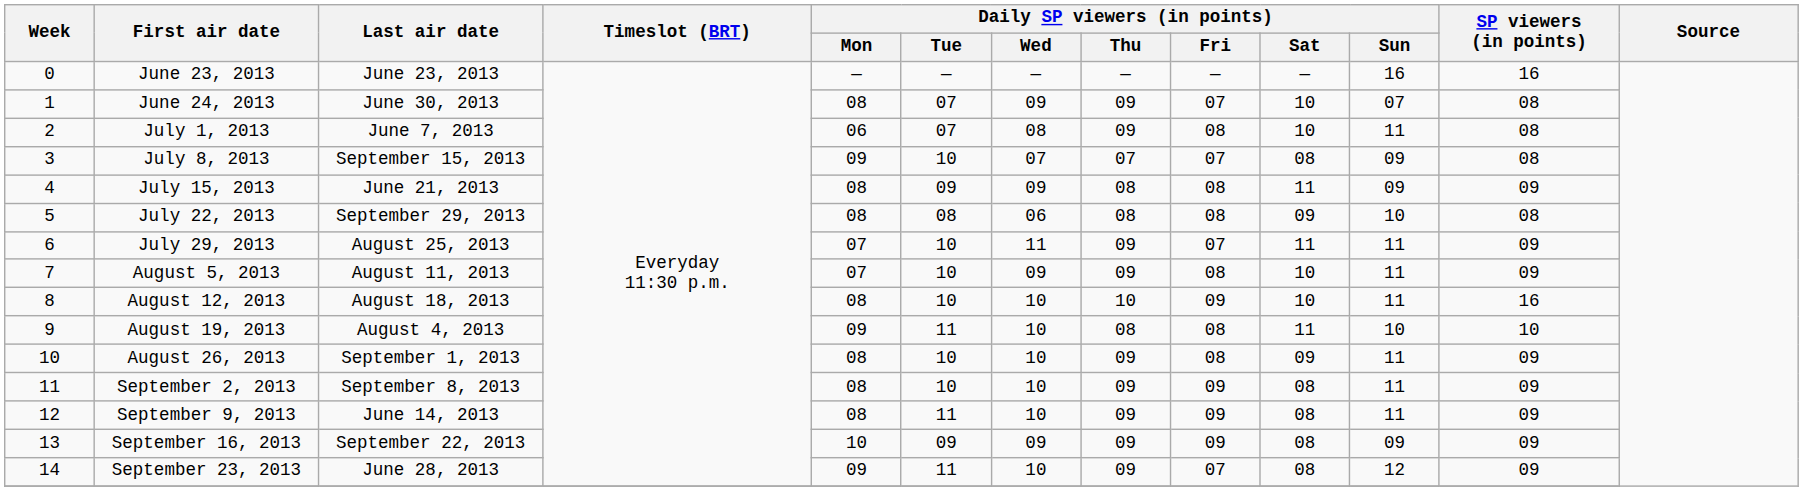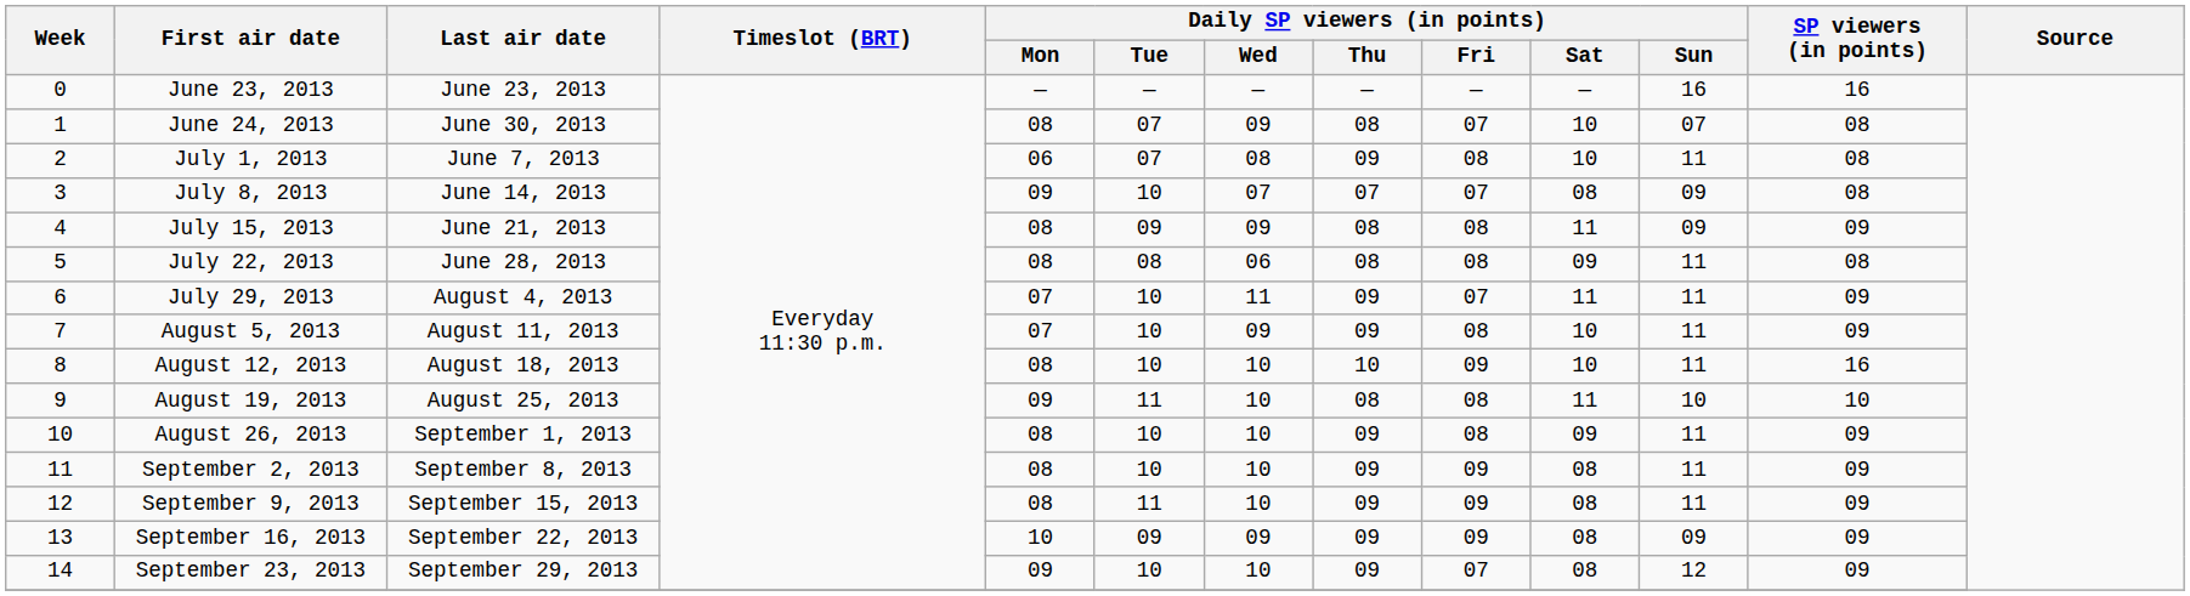 <table class="wikitable sortable" style="text-align:center; font-size:95%; width: 100%">
 <tr>
 <th rowspan=2 width="05.0%">Week</th>
 <th rowspan=2 width="12.5%">First air date</th>
 <th rowspan=2 width="12.5%">Last air date</th>
 <th rowspan=2 width="15.0%">Timeslot (<a href='#'>BRT</a>)</th>
 <th colspan=7 width="35.0%">Daily <a href='#'>SP</a> viewers (in points)</th>
 <th rowspan=2 width="10.0%"><a href='#'>SP</a> viewers<br>(in points)</th>
 <th rowspan=2 width="10.0%">Source</th>
 </tr>
 <tr>
 <th width="05%">Mon</th>
 <th width="05%">Tue</th>
 <th width="05%">Wed</th>
 <th width="05%">Thu</th>
 <th width="05%">Fri</th>
 <th width="05%">Sat</th>
 <th width="05%">Sun</th>
 </tr>
 <tr>
 <td>0</td>
 <td>June 23, 2013</td>
 <td>June 23, 2013</td>
 <td rowspan=15>Everyday<br>11:30 p.m.</td>
 <td>—</td>
 <td>—</td>
 <td>—</td>
 <td>—</td>
 <td>—</td>
 <td>—</td>
 <td>16</td>
 <td>16</td>
 </tr>
 <tr>
 <td>1</td>
 <td>June 24, 2013</td>
 <td>June 30, 2013</td>
 <td>08</td>
 <td>07</td>
 <td>09</td>
-<td>09</td>
+<td>08</td>
 <td>07</td>
 <td>10</td>
 <td>07</td>
 <td>08</td>
 </tr>
 <tr>
 <td>2</td>
 <td>July 1, 2013</td>
 <td>June 7, 2013</td>
 <td>06</td>
 <td>07</td>
 <td>08</td>
 <td>09</td>
 <td>08</td>
 <td>10</td>
 <td>11</td>
 <td>08</td>
 </tr>
 <tr>
 <td>3</td>
 <td>July 8, 2013</td>
-<td>September 15, 2013</td>
+<td>June 14, 2013</td>
 <td>09</td>
 <td>10</td>
 <td>07</td>
 <td>07</td>
 <td>07</td>
 <td>08</td>
 <td>09</td>
 <td>08</td>
 </tr>
 <tr>
 <td>4</td>
 <td>July 15, 2013</td>
 <td>June 21, 2013</td>
 <td>08</td>
 <td>09</td>
 <td>09</td>
 <td>08</td>
 <td>08</td>
 <td>11</td>
 <td>09</td>
 <td>09</td>
 </tr>
 <tr>
 <td>5</td>
 <td>July 22, 2013</td>
-<td>September 29, 2013</td>
+<td>June 28, 2013</td>
 <td>08</td>
 <td>08</td>
 <td>06</td>
 <td>08</td>
 <td>08</td>
 <td>09</td>
-<td>10</td>
+<td>11</td>
 <td>08</td>
 </tr>
 <tr>
 <td>6</td>
 <td>July 29, 2013</td>
-<td>August 25, 2013</td>
+<td>August 4, 2013</td>
 <td>07</td>
 <td>10</td>
 <td>11</td>
 <td>09</td>
 <td>07</td>
 <td>11</td>
 <td>11</td>
 <td>09</td>
 </tr>
 <tr>
 <td>7</td>
 <td>August 5, 2013</td>
 <td>August 11, 2013</td>
 <td>07</td>
 <td>10</td>
 <td>09</td>
 <td>09</td>
 <td>08</td>
 <td>10</td>
 <td>11</td>
 <td>09</td>
 </tr>
 <tr>
 <td>8</td>
 <td>August 12, 2013</td>
 <td>August 18, 2013</td>
 <td>08</td>
 <td>10</td>
 <td>10</td>
 <td>10</td>
 <td>09</td>
 <td>10</td>
 <td>11</td>
 <td>16</td>
 </tr>
 <tr>
 <td>9</td>
 <td>August 19, 2013</td>
-<td>August 4, 2013</td>
+<td>August 25, 2013</td>
 <td>09</td>
 <td>11</td>
 <td>10</td>
 <td>08</td>
 <td>08</td>
 <td>11</td>
 <td>10</td>
 <td>10</td>
 </tr>
 <tr>
 <td>10</td>
 <td>August 26, 2013</td>
 <td>September 1, 2013</td>
 <td>08</td>
 <td>10</td>
 <td>10</td>
 <td>09</td>
 <td>08</td>
 <td>09</td>
 <td>11</td>
 <td>09</td>
 </tr>
 <tr>
 <td>11</td>
 <td>September 2, 2013</td>
 <td>September 8, 2013</td>
 <td>08</td>
 <td>10</td>
 <td>10</td>
 <td>09</td>
 <td>09</td>
 <td>08</td>
 <td>11</td>
 <td>09</td>
 </tr>
 <tr>
 <td>12</td>
 <td>September 9, 2013</td>
-<td>June 14, 2013</td>
+<td>September 15, 2013</td>
 <td>08</td>
 <td>11</td>
 <td>10</td>
 <td>09</td>
 <td>09</td>
 <td>08</td>
 <td>11</td>
 <td>09</td>
 </tr>
 <tr>
 <td>13</td>
 <td>September 16, 2013</td>
 <td>September 22, 2013</td>
 <td>10</td>
 <td>09</td>
 <td>09</td>
 <td>09</td>
 <td>09</td>
 <td>08</td>
 <td>09</td>
 <td>09</td>
 </tr>
 <tr>
 <td>14</td>
 <td>September 23, 2013</td>
-<td>June 28, 2013</td>
+<td>September 29, 2013</td>
 <td>09</td>
-<td>11</td>
+<td>10</td>
 <td>10</td>
 <td>09</td>
 <td>07</td>
 <td>08</td>
 <td>12</td>
 <td>09</td>
 </tr>
 <tr>
 </tr>
 </table>
